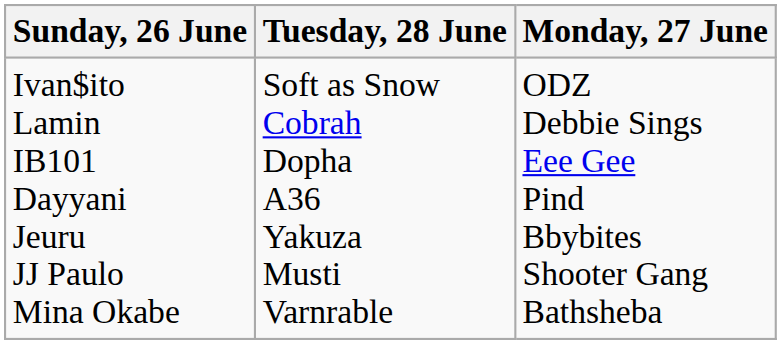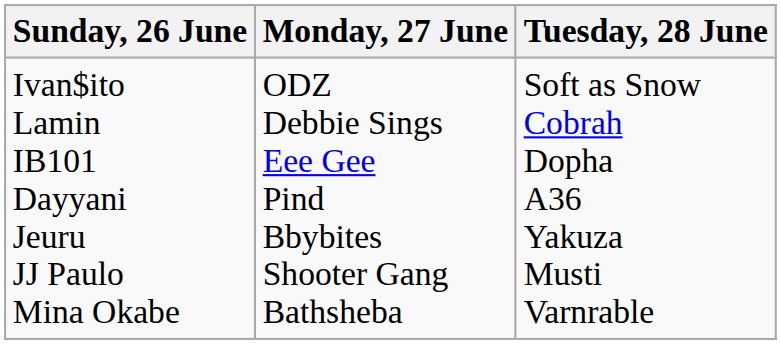 <table class="wikitable">
 <tr>
 <th>Sunday, 26 June</th>
+<th>Monday, 27 June</th>
 <th>Tuesday, 28 June</th>
-<th>Monday, 27 June</th>
 </tr>
 <tr valign="top">
 <td>Ivan$ito<br>Lamin<br>IB101<br>Dayyani<br>Jeuru<br>JJ Paulo<br>Mina Okabe</td>
+<td>ODZ<br>Debbie Sings<br><a href='#'>Eee Gee</a><br>Pind<br>Bbybites<br>Shooter Gang<br>Bathsheba</td>
 <td>Soft as Snow<br><a href='#'>Cobrah</a><br>Dopha<br>A36<br>Yakuza<br>Musti<br>Varnrable</td>
-<td>ODZ<br>Debbie Sings<br><a href='#'>Eee Gee</a><br>Pind<br>Bbybites<br>Shooter Gang<br>Bathsheba</td>
 </tr>
 </table>
